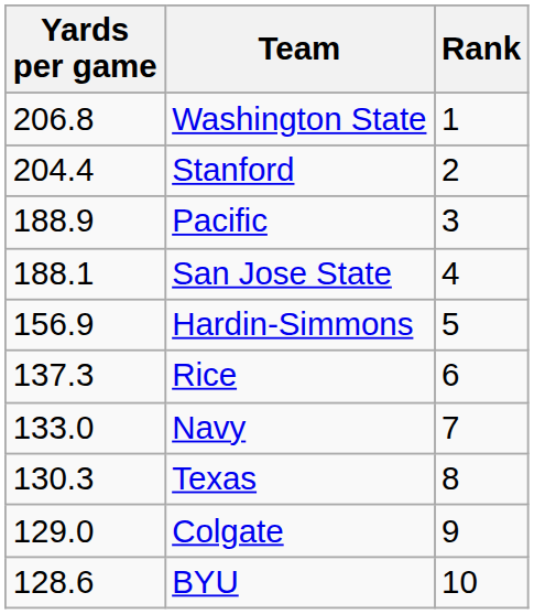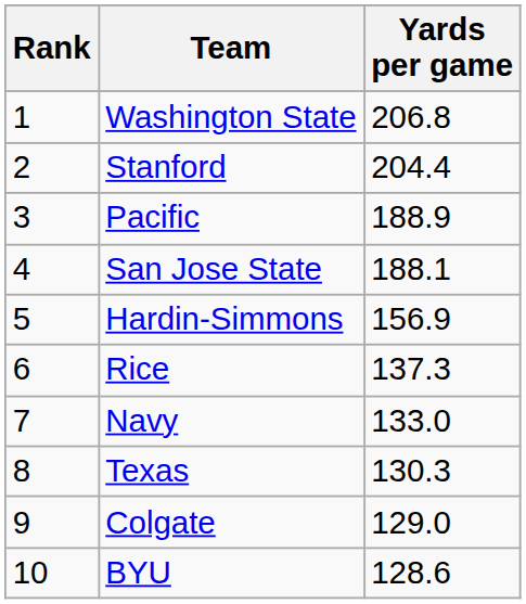 <table class="wikitable sortable">
 <tr>
+<th>Rank</th>
+<th>Team</th>
 <th>Yards<br>per game</th>
-<th>Team</th>
-<th>Rank</th>
 </tr>
 <tr>
+<td>1</td>
+<td><a href='#'>Washington State</a></td>
 <td>206.8</td>
-<td><a href='#'>Washington State</a></td>
-<td>1</td>
 </tr>
 <tr>
+<td>2</td>
+<td><a href='#'>Stanford</a></td>
 <td>204.4</td>
-<td><a href='#'>Stanford</a></td>
-<td>2</td>
 </tr>
 <tr>
+<td>3</td>
+<td><a href='#'>Pacific</a></td>
 <td>188.9</td>
-<td><a href='#'>Pacific</a></td>
-<td>3</td>
 </tr>
 <tr>
+<td>4</td>
+<td><a href='#'>San Jose State</a></td>
 <td>188.1</td>
-<td><a href='#'>San Jose State</a></td>
-<td>4</td>
 </tr>
 <tr>
+<td>5</td>
+<td><a href='#'>Hardin-Simmons</a></td>
 <td>156.9</td>
-<td><a href='#'>Hardin-Simmons</a></td>
-<td>5</td>
 </tr>
 <tr>
+<td>6</td>
+<td><a href='#'>Rice</a></td>
 <td>137.3</td>
-<td><a href='#'>Rice</a></td>
-<td>6</td>
 </tr>
 <tr>
+<td>7</td>
+<td><a href='#'>Navy</a></td>
 <td>133.0</td>
-<td><a href='#'>Navy</a></td>
-<td>7</td>
 </tr>
 <tr>
+<td>8</td>
+<td><a href='#'>Texas</a></td>
 <td>130.3</td>
-<td><a href='#'>Texas</a></td>
-<td>8</td>
 </tr>
 <tr>
+<td>9</td>
+<td><a href='#'>Colgate</a></td>
 <td>129.0</td>
-<td><a href='#'>Colgate</a></td>
-<td>9</td>
 </tr>
 <tr>
+<td>10</td>
+<td><a href='#'>BYU</a></td>
 <td>128.6</td>
-<td><a href='#'>BYU</a></td>
-<td>10</td>
 </tr>
 </table>
